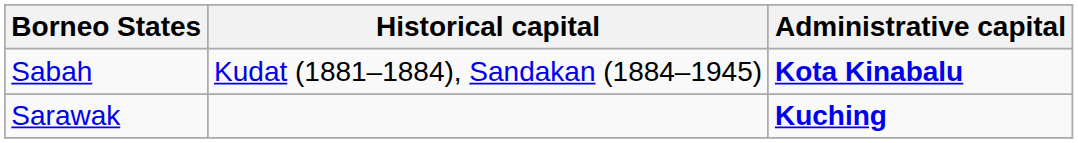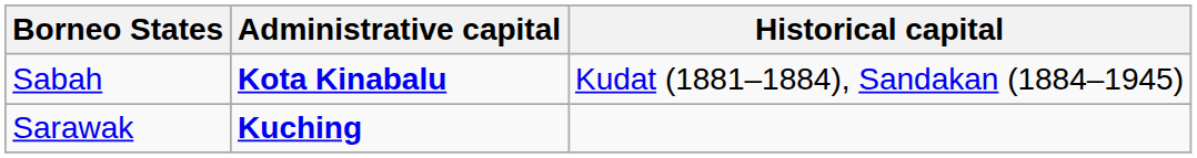 <table class="wikitable">
 <tr>
 <th>Borneo States</th>
+<th>Administrative capital</th>
 <th>Historical capital</th>
-<th>Administrative capital</th>
 </tr>
 <tr>
 <td> <a href='#'>Sabah</a></td>
+<td><strong><a href='#'>Kota Kinabalu</a></strong></td>
 <td><a href='#'>Kudat</a> (1881–1884), <a href='#'>Sandakan</a> (1884–1945)</td>
-<td><strong><a href='#'>Kota Kinabalu</a></strong></td>
 </tr>
 <tr>
 <td> <a href='#'>Sarawak</a></td>
+<td><strong><a href='#'>Kuching</a></strong></td>
 <td></td>
-<td><strong><a href='#'>Kuching</a></strong></td>
 </tr>
 </table>
